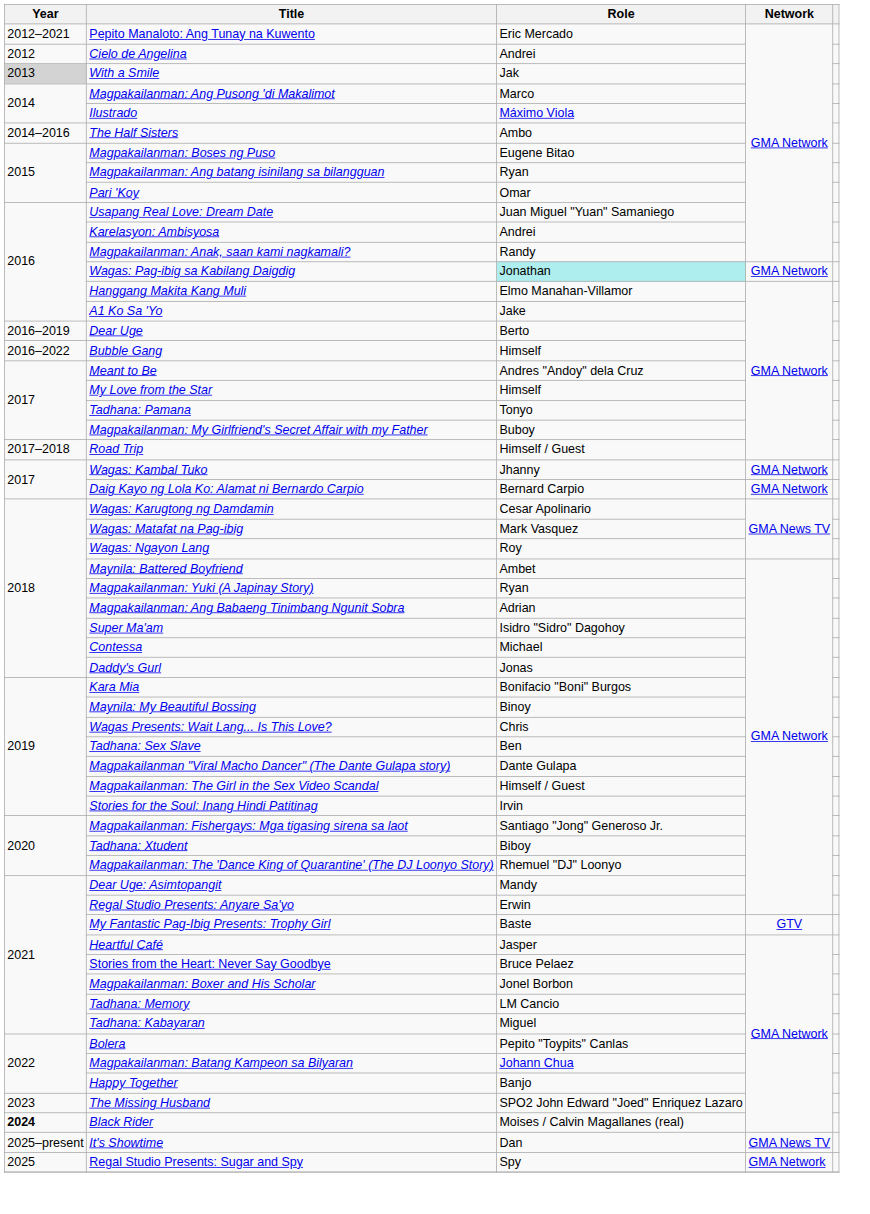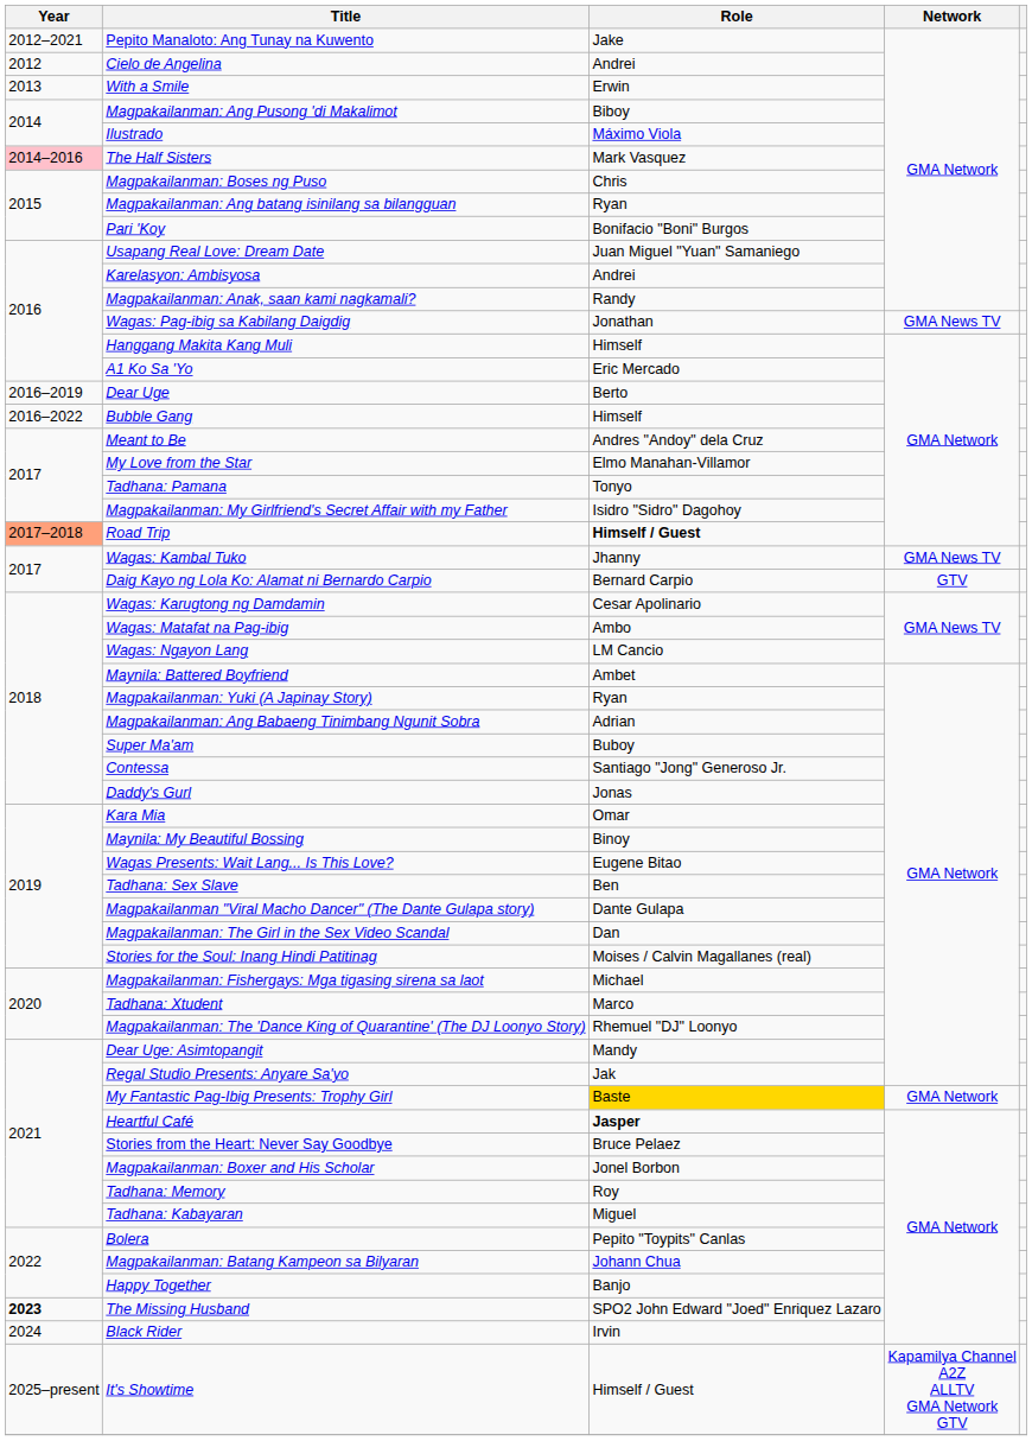 <table class="wikitable sortable plainrowheaders">
 <tr>
 <th>Year</th>
 <th>Title</th>
 <th>Role</th>
 <th>Network</th>
 <th></th>
 </tr>
 <tr>
 <td>2012–2021</td>
 <td><em><a href='#'></em>Pepito Manaloto: Ang Tunay na Kuwento<em></a></em></td>
-<td>Eric Mercado</td>
+<td>Jake</td>
 <td rowspan="12" style="text-align:center;"><a href='#'>GMA Network</a></td>
 <td></td>
 </tr>
 <tr>
 <td>2012</td>
 <td><em><a href='#'>Cielo de Angelina</a></em></td>
 <td>Andrei</td>
 <td></td>
 </tr>
 <tr>
-<td style="background: lightgrey;">2013</td>
+<td>2013</td>
 <td><em><a href='#'> With a Smile</a></em></td>
-<td>Jak</td>
+<td>Erwin</td>
 <td></td>
 </tr>
 <tr>
 <td rowspan="2">2014</td>
 <td><em><a href='#'>Magpakailanman: Ang Pusong 'di Makalimot</a></em></td>
-<td>Marco</td>
+<td>Biboy</td>
 <td></td>
 </tr>
 <tr>
 <td><em><a href='#'>Ilustrado</a></em></td>
 <td><a href='#'>Máximo Viola</a></td>
 <td></td>
 </tr>
 <tr>
-<td>2014–2016</td>
+<td style="background: pink;">2014–2016</td>
 <td><em><a href='#'>The Half Sisters</a></em></td>
-<td>Ambo</td>
+<td>Mark Vasquez</td>
 <td></td>
 </tr>
 <tr>
 <td rowspan="3">2015</td>
 <td><em><a href='#'> Magpakailanman: Boses ng Puso</a></em></td>
-<td>Eugene Bitao</td>
+<td>Chris</td>
 <td></td>
 </tr>
 <tr>
 <td><em><a href='#'> Magpakailanman: Ang batang isinilang sa bilangguan</a></em></td>
 <td>Ryan</td>
 <td></td>
 </tr>
 <tr>
 <td><em><a href='#'>Pari 'Koy</a></em></td>
-<td>Omar</td>
+<td>Bonifacio "Boni" Burgos</td>
 <td></td>
 </tr>
 <tr>
 <td rowspan="6">2016</td>
 <td><em><a href='#'> Usapang Real Love: Dream Date</a></em></td>
 <td>Juan Miguel "Yuan" Samaniego</td>
 <td></td>
 </tr>
 <tr>
 <td><em><a href='#'> Karelasyon: Ambisyosa</a></em></td>
 <td>Andrei</td>
 <td></td>
 </tr>
 <tr>
 <td><em><a href='#'> Magpakailanman: Anak, saan kami nagkamali?</a></em></td>
 <td>Randy</td>
 <td></td>
 </tr>
 <tr>
 <td><em><a href='#'> Wagas: Pag-ibig sa Kabilang Daigdig</a></em></td>
-<td style="background: paleturquoise;">Jonathan</td>
-<td style="text-align:center;"><a href='#'>GMA Network</a></td>
+<td>Jonathan</td>
+<td style="text-align:center;"><a href='#'>GMA News TV</a></td>
 <td></td>
 </tr>
 <tr>
 <td><em><a href='#'>Hanggang Makita Kang Muli</a></em></td>
-<td>Elmo Manahan-Villamor</td>
+<td>Himself</td>
 <td rowspan="9" style="text-align:center;"><a href='#'>GMA Network</a></td>
 <td></td>
 </tr>
 <tr>
 <td><em><a href='#'>A1 Ko Sa 'Yo</a></em></td>
-<td>Jake</td>
+<td>Eric Mercado</td>
 <td></td>
 </tr>
 <tr>
 <td>2016–2019</td>
 <td><em><a href='#'>Dear Uge</a></em></td>
 <td>Berto</td>
 <td></td>
 </tr>
 <tr>
 <td>2016–2022</td>
 <td><em><a href='#'>Bubble Gang</a></em></td>
 <td>Himself</td>
 <td></td>
 </tr>
 <tr>
 <td rowspan="4">2017</td>
 <td><em><a href='#'>Meant to Be</a></em></td>
 <td>Andres "Andoy" dela Cruz</td>
 <td></td>
 </tr>
 <tr>
 <td><em><a href='#'> My Love from the Star</a></em></td>
-<td>Himself</td>
+<td>Elmo Manahan-Villamor</td>
 <td></td>
 </tr>
 <tr>
 <td><em><a href='#'> Tadhana: Pamana</a></em></td>
 <td>Tonyo</td>
 <td></td>
 </tr>
 <tr>
 <td><em><a href='#'> Magpakailanman: My Girlfriend's Secret Affair with my Father</a></em></td>
-<td>Buboy</td>
+<td>Isidro "Sidro" Dagohoy</td>
 <td></td>
 </tr>
 <tr>
-<td>2017–2018</td>
+<td style="background: lightsalmon;">2017–2018</td>
 <td><em><a href='#'> Road Trip</a></em></td>
-<td>Himself / Guest</td>
+<td><strong>Himself / Guest</strong></td>
 <td></td>
 </tr>
 <tr>
 <td rowspan="2">2017</td>
 <td><em><a href='#'> Wagas: Kambal Tuko</a></em></td>
 <td>Jhanny</td>
-<td style="text-align:center;"><a href='#'>GMA Network</a></td>
+<td style="text-align:center;"><a href='#'>GMA News TV</a></td>
 <td></td>
 </tr>
 <tr>
 <td><em><a href='#'> Daig Kayo ng Lola Ko: Alamat ni Bernardo Carpio</a></em></td>
 <td>Bernard Carpio</td>
-<td style="text-align:center;"><a href='#'>GMA Network</a></td>
+<td style="text-align:center;"><a href='#'> GTV</a></td>
 <td></td>
 </tr>
 <tr>
 <td rowspan="9">2018</td>
 <td><em><a href='#'>Wagas: Karugtong ng Damdamin</a></em></td>
 <td>Cesar Apolinario</td>
 <td rowspan="3" style="text-align:center;"><a href='#'>GMA News TV</a></td>
 <td></td>
 </tr>
 <tr>
 <td><em><a href='#'> Wagas: Matafat na Pag-ibig</a></em></td>
-<td>Mark Vasquez</td>
+<td>Ambo</td>
 <td></td>
 </tr>
 <tr>
 <td><em><a href='#'> Wagas: Ngayon Lang</a></em></td>
-<td>Roy</td>
+<td>LM Cancio</td>
 <td></td>
 </tr>
 <tr>
 <td><em><a href='#'>Maynila: Battered Boyfriend</a></em></td>
 <td>Ambet</td>
 <td rowspan="18" style="text-align:center;"><a href='#'>GMA Network</a></td>
 <td></td>
 </tr>
 <tr>
 <td><em><a href='#'> Magpakailanman: Yuki (A Japinay Story)</a></em></td>
 <td>Ryan</td>
 <td></td>
 </tr>
 <tr>
 <td><em><a href='#'>Magpakailanman: Ang Babaeng Tinimbang Ngunit Sobra</a></em></td>
 <td>Adrian</td>
 <td></td>
 </tr>
 <tr>
 <td><em><a href='#'>Super Ma'am</a></em></td>
-<td>Isidro "Sidro" Dagohoy</td>
+<td>Buboy</td>
 <td></td>
 </tr>
 <tr>
 <td><em><a href='#'>Contessa</a></em></td>
-<td>Michael</td>
+<td>Santiago "Jong" Generoso Jr.</td>
 <td></td>
 </tr>
 <tr>
 <td><em><a href='#'>Daddy's Gurl</a></em></td>
 <td>Jonas</td>
 <td></td>
 </tr>
 <tr>
 <td rowspan="7">2019</td>
 <td><em><a href='#'>Kara Mia</a></em></td>
-<td>Bonifacio "Boni" Burgos</td>
+<td>Omar</td>
 <td></td>
 </tr>
 <tr>
 <td><em><a href='#'> Maynila: My Beautiful Bossing</a></em></td>
 <td>Binoy</td>
 <td></td>
 </tr>
 <tr>
 <td><em><a href='#'>Wagas Presents: Wait Lang... Is This Love?</a></em></td>
-<td>Chris</td>
+<td>Eugene Bitao</td>
 <td></td>
 </tr>
 <tr>
 <td><em><a href='#'>Tadhana: Sex Slave</a></em></td>
 <td>Ben</td>
 <td></td>
 </tr>
 <tr>
 <td><em><a href='#'>Magpakailanman "Viral Macho Dancer" (The Dante Gulapa story)</a></em></td>
 <td>Dante Gulapa</td>
 <td></td>
 </tr>
 <tr>
 <td><em><a href='#'>Magpakailanman: The Girl in the Sex Video Scandal</a></em></td>
-<td>Himself / Guest</td>
+<td>Dan</td>
 <td></td>
 </tr>
 <tr>
 <td><em><a href='#'>Stories for the Soul: Inang Hindi Patitinag</a></em></td>
-<td>Irvin</td>
+<td>Moises / Calvin Magallanes (real)</td>
 <td></td>
 </tr>
 <tr>
 <td rowspan="3">2020</td>
 <td><em><a href='#'> Magpakailanman: Fishergays: Mga tigasing sirena sa laot</a></em></td>
-<td>Santiago "Jong" Generoso Jr.</td>
+<td>Michael</td>
 <td></td>
 </tr>
 <tr>
 <td><em><a href='#'> Tadhana: Xtudent</a></em></td>
-<td>Biboy</td>
+<td>Marco</td>
 <td></td>
 </tr>
 <tr>
 <td><em><a href='#'> Magpakailanman: The 'Dance King of Quarantine' (The DJ Loonyo Story)</a></em></td>
 <td>Rhemuel "DJ" Loonyo</td>
 <td></td>
 </tr>
 <tr>
 <td rowspan="8">2021</td>
 <td><em><a href='#'> Dear Uge: Asimtopangit</a></em></td>
 <td>Mandy</td>
 <td></td>
 </tr>
 <tr>
 <td><em><a href='#'>Regal Studio Presents: Anyare Sa'yo</a></em></td>
-<td>Erwin</td>
+<td>Jak</td>
 <td></td>
 </tr>
 <tr>
 <td><em><a href='#'>My Fantastic Pag-Ibig Presents: Trophy Girl</a></em></td>
-<td>Baste</td>
-<td style="text-align:center;"><a href='#'> GTV</a></td>
+<td style="background: gold;">Baste</td>
+<td style="text-align:center;"><a href='#'>GMA Network</a></td>
 <td></td>
 </tr>
 <tr>
 <td><em><a href='#'>Heartful Café</a></em></td>
-<td>Jasper</td>
+<td><strong>Jasper</strong></td>
 <td rowspan="10" style="text-align:center;"><a href='#'>GMA Network</a></td>
 <td></td>
 </tr>
 <tr>
 <td><em><a href='#'></em>Stories from the Heart: Never Say Goodbye<em></a></em></td>
 <td>Bruce Pelaez</td>
 <td></td>
 </tr>
 <tr>
 <td><em><a href='#'>Magpakailanman: Boxer and His Scholar</a></em></td>
 <td>Jonel Borbon</td>
 <td></td>
 </tr>
 <tr>
 <td><em><a href='#'> Tadhana: Memory</a></em></td>
-<td>LM Cancio</td>
+<td>Roy</td>
 <td></td>
 </tr>
 <tr>
 <td><em><a href='#'> Tadhana: Kabayaran</a></em></td>
 <td>Miguel</td>
 <td></td>
 </tr>
 <tr>
 <td rowspan="3">2022</td>
 <td><em><a href='#'>Bolera</a></em></td>
 <td>Pepito "Toypits" Canlas</td>
 <td></td>
 </tr>
 <tr>
 <td><em><a href='#'>Magpakailanman: Batang Kampeon sa Bilyaran</a></em></td>
 <td><a href='#'>Johann Chua</a></td>
 <td></td>
 </tr>
 <tr>
 <td><em><a href='#'>Happy Together</a></em></td>
 <td>Banjo</td>
 <td></td>
 </tr>
 <tr>
-<td>2023</td>
+<td><strong>2023</strong></td>
 <td><em><a href='#'>The Missing Husband</a></em></td>
 <td>SPO2 John Edward "Joed" Enriquez Lazaro</td>
 <td></td>
 </tr>
 <tr>
-<td><strong>2024</strong></td>
+<td>2024</td>
 <td><em><a href='#'>Black Rider</a></em></td>
-<td>Moises / Calvin Magallanes (real)</td>
+<td>Irvin</td>
 <td></td>
 </tr>
 <tr>
 <td>2025–present</td>
 <td><em><a href='#'>It's Showtime</a></em></td>
-<td>Dan</td>
-<td style="text-align:center;"><a href='#'>GMA News TV</a></td>
-<td></td>
-</tr>
-<tr>
-<td>2025</td>
-<td><a href='#'>Regal Studio Presents: Sugar and Spy</a></td>
-<td>Spy</td>
-<td><a href='#'>GMA Network</a></td>
+<td>Himself / Guest</td>
+<td style="text-align:center;"><a href='#'>Kapamilya Channel</a> <br> <a href='#'>A2Z</a> <br> <a href='#'>ALLTV</a> <br> <a href='#'>GMA Network</a> <br> <a href='#'>GTV</a></td>
 <td></td>
 </tr>
 <tr>
 </tr>
 </table>
